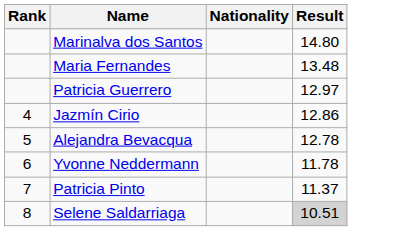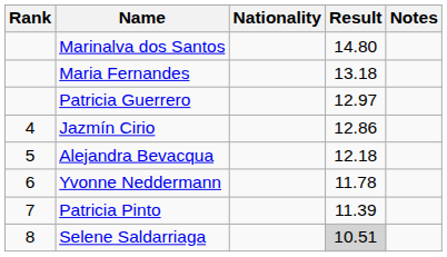 <table class="wikitable sortable" style="text-align:center">
 <tr>
 <th>Rank</th>
 <th>Name</th>
 <th>Nationality</th>
 <th>Result</th>
+<th>Notes</th>
 </tr>
 <tr>
 <td></td>
 <td align=left><a href='#'>Marinalva dos Santos</a></td>
 <td align=left></td>
 <td>14.80</td>
+<td></td>
 </tr>
 <tr>
 <td></td>
 <td align=left><a href='#'>Maria Fernandes</a></td>
 <td align=left></td>
-<td>13.48</td>
+<td>13.18</td>
+<td></td>
 </tr>
 <tr>
 <td></td>
 <td align=left><a href='#'>Patricia Guerrero</a></td>
 <td align=left></td>
 <td>12.97</td>
+<td></td>
 </tr>
 <tr>
 <td>4</td>
 <td align=left><a href='#'>Jazmín Cirio</a></td>
 <td align=left></td>
 <td>12.86</td>
+<td></td>
 </tr>
 <tr>
 <td>5</td>
 <td align=left><a href='#'>Alejandra Bevacqua</a></td>
 <td align=left></td>
-<td>12.78</td>
+<td>12.18</td>
+<td></td>
 </tr>
 <tr>
 <td>6</td>
 <td align=left><a href='#'>Yvonne Neddermann</a></td>
 <td align=left></td>
 <td>11.78</td>
+<td></td>
 </tr>
 <tr>
 <td>7</td>
 <td align=left><a href='#'>Patricia Pinto</a></td>
 <td align=left></td>
-<td>11.37</td>
+<td>11.39</td>
+<td></td>
 </tr>
 <tr>
 <td>8</td>
 <td align=left><a href='#'>Selene Saldarriaga</a></td>
 <td align=left></td>
 <td style="background: lightgrey;">10.51</td>
+<td></td>
 </tr>
 </table>
